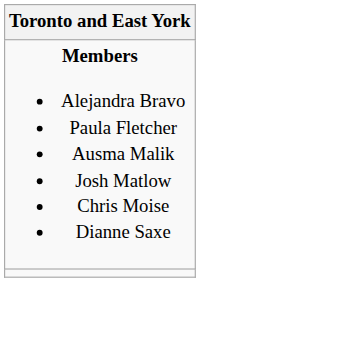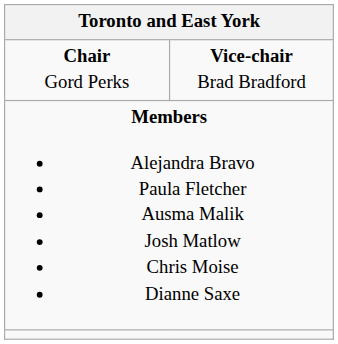 <table class="wikitable" style="line-height:1.4em; text-align:center;">
 <tr>
 <th colspan="2" scope="col">Toronto and East York</th>
+</tr>
+<tr>
+<td style="width: 100pt;"><strong>Chair</strong><br>Gord Perks</td>
+<td style="width: 100pt;"><strong>Vice-chair</strong><br>Brad Bradford</td>
 </tr>
 <tr>
 <td colspan="2"><strong>Members</strong><br><ul><li>Alejandra Bravo</li><li>Paula Fletcher</li><li>Ausma Malik</li><li>Josh Matlow</li><li>Chris Moise</li><li>Dianne Saxe</li></ul></td>
 </tr>
 <tr>
 <td colspan="2"></td>
 </tr>
 </table>
